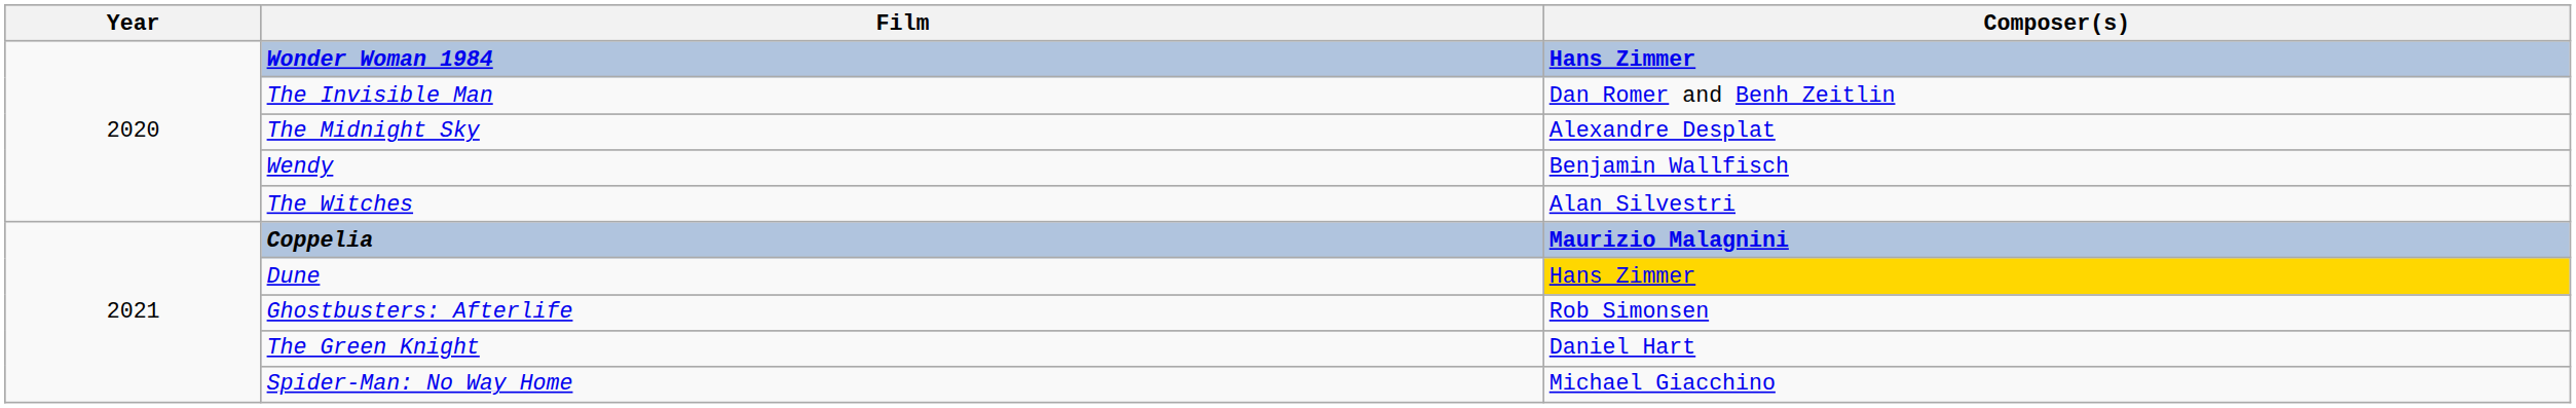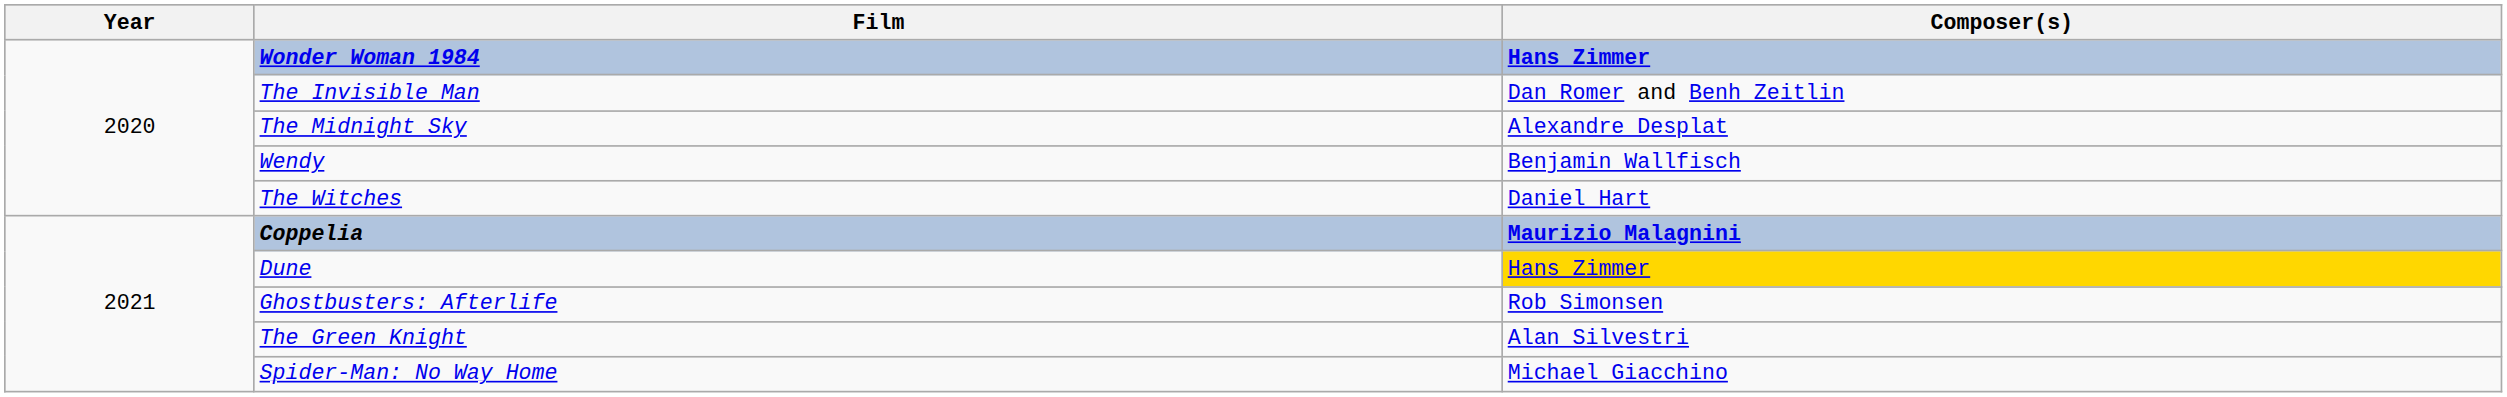 <table class="wikitable" width="95%" cellpadding="5">
 <tr>
 <th width="10%">Year</th>
 <th width="50%">Film</th>
 <th width="40%">Composer(s)</th>
 </tr>
 <tr>
 <td rowspan="5" style="text-align:center;">2020<br></td>
 <td style="background:#B0C4DE;"><strong><em><a href='#'>Wonder Woman 1984</a></em></strong></td>
 <td style="background:#B0C4DE;"><strong><a href='#'>Hans Zimmer</a></strong></td>
 </tr>
 <tr>
 <td><em><a href='#'>The Invisible Man</a></em></td>
 <td><a href='#'>Dan Romer</a> and <a href='#'>Benh Zeitlin</a></td>
 </tr>
 <tr>
 <td><em><a href='#'>The Midnight Sky</a></em></td>
 <td><a href='#'>Alexandre Desplat</a></td>
 </tr>
 <tr>
 <td><em><a href='#'>Wendy</a></em></td>
 <td><a href='#'>Benjamin Wallfisch</a></td>
 </tr>
 <tr>
 <td><em><a href='#'>The Witches</a></em></td>
-<td><a href='#'>Alan Silvestri</a></td>
+<td><a href='#'>Daniel Hart</a></td>
 </tr>
 <tr>
 <td rowspan="5" style="text-align:center;">2021<br></td>
 <td style="background:#B0C4DE;"><strong><em>Coppelia</em></strong></td>
 <td style="background:#B0C4DE;"><strong><a href='#'>Maurizio Malagnini</a></strong></td>
 </tr>
 <tr>
 <td><em><a href='#'>Dune</a></em></td>
 <td style="background: gold;"><a href='#'>Hans Zimmer</a></td>
 </tr>
 <tr>
 <td><em><a href='#'>Ghostbusters: Afterlife</a></em></td>
 <td><a href='#'>Rob Simonsen</a></td>
 </tr>
 <tr>
 <td><em><a href='#'>The Green Knight</a></em></td>
-<td><a href='#'>Daniel Hart</a></td>
+<td><a href='#'>Alan Silvestri</a></td>
 </tr>
 <tr>
 <td><em><a href='#'>Spider-Man: No Way Home</a></em></td>
 <td><a href='#'>Michael Giacchino</a></td>
 </tr>
 </table>
